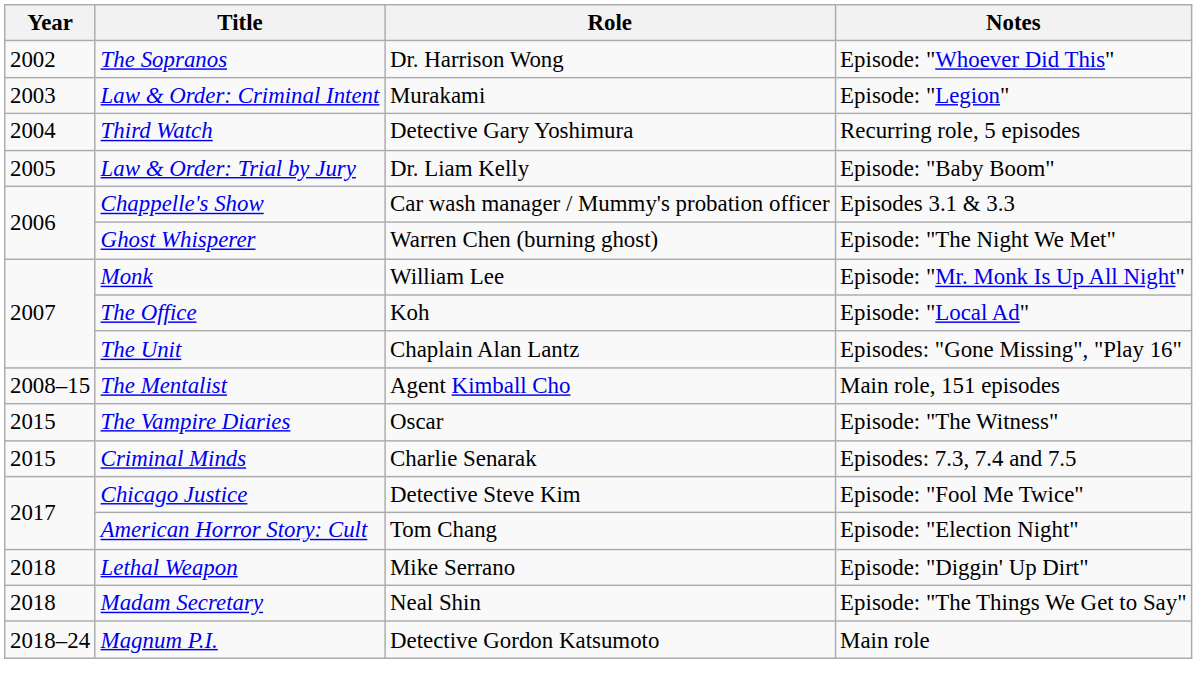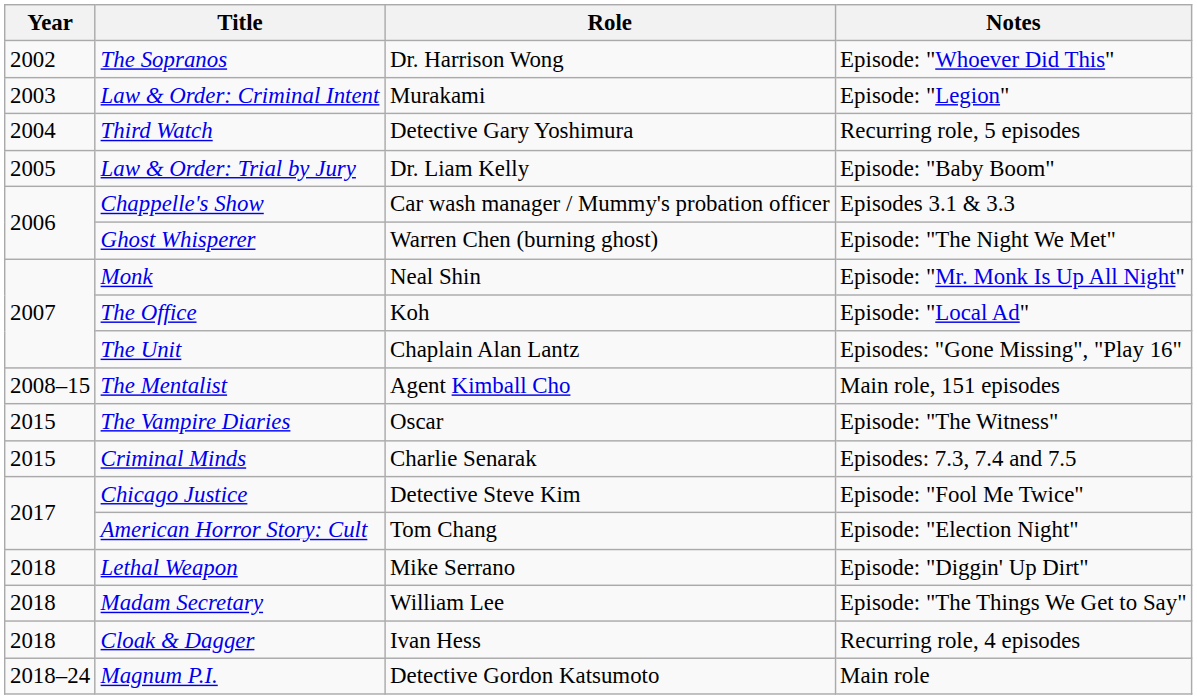 <table class="wikitable sortable">
 <tr>
 <th>Year</th>
 <th>Title</th>
 <th>Role</th>
 <th class="unsortable">Notes</th>
 </tr>
 <tr>
 <td>2002</td>
 <td data-sort-value="Sopranos, The"><em><a href='#'>The Sopranos</a></em></td>
 <td>Dr. Harrison Wong</td>
 <td>Episode: "<a href='#'>Whoever Did This</a>"</td>
 </tr>
 <tr>
 <td>2003</td>
 <td><em><a href='#'>Law & Order: Criminal Intent</a></em></td>
 <td>Murakami</td>
 <td>Episode: "<a href='#'>Legion</a>"</td>
 </tr>
 <tr>
 <td>2004</td>
 <td><em><a href='#'>Third Watch</a></em></td>
 <td>Detective Gary Yoshimura</td>
 <td>Recurring role, 5 episodes</td>
 </tr>
 <tr>
 <td>2005</td>
 <td><em><a href='#'>Law & Order: Trial by Jury</a></em></td>
 <td>Dr. Liam Kelly</td>
 <td>Episode: "Baby Boom"</td>
 </tr>
 <tr>
 <td rowspan="2">2006</td>
 <td><em><a href='#'>Chappelle's Show</a></em></td>
 <td>Car wash manager / Mummy's probation officer</td>
 <td>Episodes 3.1 & 3.3</td>
 </tr>
 <tr>
 <td><em><a href='#'>Ghost Whisperer</a></em></td>
 <td>Warren Chen (burning ghost)</td>
 <td>Episode: "The Night We Met"</td>
 </tr>
 <tr>
 <td rowspan="3">2007</td>
 <td><em><a href='#'>Monk</a></em></td>
-<td>William Lee</td>
+<td>Neal Shin</td>
 <td>Episode: "<a href='#'>Mr. Monk Is Up All Night</a>"</td>
 </tr>
 <tr>
 <td data-sort-value="Office, The"><em><a href='#'>The Office</a></em></td>
 <td>Koh</td>
 <td>Episode: "<a href='#'>Local Ad</a>"</td>
 </tr>
 <tr>
 <td data-sort-value="Unit, The"><em><a href='#'>The Unit</a></em></td>
 <td>Chaplain Alan Lantz</td>
 <td>Episodes: "Gone Missing", "Play 16"</td>
 </tr>
 <tr>
 <td>2008–15</td>
 <td data-sort-value="Mentalist, The"><em><a href='#'>The Mentalist</a></em></td>
 <td>Agent <a href='#'>Kimball Cho</a></td>
 <td>Main role, 151 episodes</td>
 </tr>
 <tr>
 <td>2015</td>
 <td data-sort-value="Vampire Diaries, The"><em><a href='#'>The Vampire Diaries</a></em></td>
 <td>Oscar</td>
 <td>Episode: "The Witness"</td>
 </tr>
 <tr>
 <td>2015</td>
 <td><em><a href='#'>Criminal Minds</a></em></td>
 <td>Charlie Senarak</td>
 <td>Episodes: 7.3, 7.4 and 7.5</td>
 </tr>
 <tr>
 <td rowspan="2">2017</td>
 <td><em><a href='#'>Chicago Justice</a></em></td>
 <td>Detective Steve Kim</td>
 <td>Episode: "Fool Me Twice"</td>
 </tr>
 <tr>
 <td><em><a href='#'>American Horror Story: Cult</a></em></td>
 <td>Tom Chang</td>
 <td>Episode: "Election Night"</td>
 </tr>
 <tr>
 <td>2018</td>
 <td><em><a href='#'>Lethal Weapon</a></em></td>
 <td>Mike Serrano</td>
 <td>Episode: "Diggin' Up Dirt"</td>
 </tr>
 <tr>
 <td>2018</td>
 <td><em><a href='#'>Madam Secretary</a></em></td>
-<td>Neal Shin</td>
+<td>William Lee</td>
 <td>Episode: "The Things We Get to Say"</td>
+</tr>
+<tr>
+<td>2018</td>
+<td><em><a href='#'>Cloak & Dagger</a></em></td>
+<td>Ivan Hess</td>
+<td>Recurring role, 4 episodes</td>
 </tr>
 <tr>
 <td>2018–24</td>
 <td><em><a href='#'>Magnum P.I.</a></em></td>
 <td>Detective Gordon Katsumoto</td>
 <td>Main role</td>
 </tr>
 </table>
